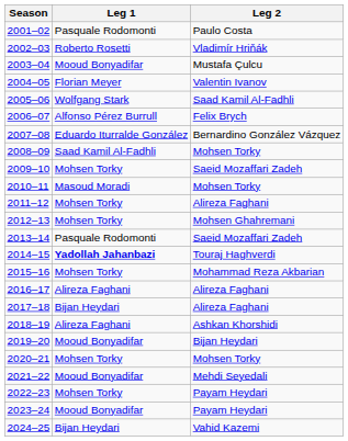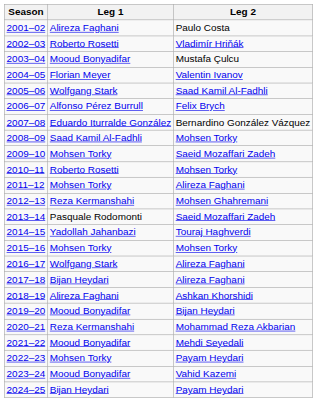 <table class=wikitable>
 <tr>
 <th>Season</th>
 <th>Leg 1</th>
 <th>Leg 2</th>
 </tr>
 <tr>
 <td><a href='#'>2001–02</a></td>
-<td> Pasquale Rodomonti</td>
+<td> <a href='#'>Alireza Faghani</a></td>
 <td> Paulo Costa</td>
 </tr>
 <tr>
 <td><a href='#'>2002–03</a></td>
 <td> <a href='#'>Roberto Rosetti</a></td>
 <td> <a href='#'>Vladimír Hriňák</a></td>
 </tr>
 <tr>
 <td><a href='#'>2003–04</a></td>
 <td> <a href='#'>Mooud Bonyadifar</a></td>
 <td> Mustafa Çulcu</td>
 </tr>
 <tr>
 <td><a href='#'>2004–05</a></td>
 <td> <a href='#'>Florian Meyer</a></td>
 <td> <a href='#'>Valentin Ivanov</a></td>
 </tr>
 <tr>
 <td><a href='#'>2005–06</a></td>
 <td> <a href='#'>Wolfgang Stark</a></td>
 <td> <a href='#'>Saad Kamil Al-Fadhli</a></td>
 </tr>
 <tr>
 <td><a href='#'>2006–07</a></td>
 <td> <a href='#'>Alfonso Pérez Burrull</a></td>
 <td> <a href='#'>Felix Brych</a></td>
 </tr>
 <tr>
 <td><a href='#'>2007–08</a></td>
 <td> <a href='#'>Eduardo Iturralde González</a></td>
 <td> Bernardino González Vázquez</td>
 </tr>
 <tr>
 <td><a href='#'>2008–09</a></td>
 <td> <a href='#'>Saad Kamil Al-Fadhli</a></td>
 <td> <a href='#'>Mohsen Torky</a></td>
 </tr>
 <tr>
 <td><a href='#'>2009–10</a></td>
 <td> <a href='#'>Mohsen Torky</a></td>
 <td> <a href='#'>Saeid Mozaffari Zadeh</a></td>
 </tr>
 <tr>
 <td><a href='#'>2010–11</a></td>
-<td> <a href='#'>Masoud Moradi</a></td>
+<td> <a href='#'>Roberto Rosetti</a></td>
 <td> <a href='#'>Mohsen Torky</a></td>
 </tr>
 <tr>
 <td><a href='#'>2011–12</a></td>
 <td> <a href='#'>Mohsen Torky</a></td>
 <td> <a href='#'>Alireza Faghani</a></td>
 </tr>
 <tr>
 <td><a href='#'>2012–13</a></td>
-<td> <a href='#'>Mohsen Torky</a></td>
+<td> <a href='#'>Reza Kermanshahi</a></td>
 <td> <a href='#'>Mohsen Ghahremani</a></td>
 </tr>
 <tr>
 <td><a href='#'>2013–14</a></td>
 <td> Pasquale Rodomonti</td>
 <td> <a href='#'>Saeid Mozaffari Zadeh</a></td>
 </tr>
 <tr>
 <td><a href='#'>2014–15</a></td>
-<td><strong> <a href='#'>Yadollah Jahanbazi</a></strong></td>
+<td> <a href='#'>Yadollah Jahanbazi</a></td>
 <td> <a href='#'>Touraj Haghverdi</a></td>
 </tr>
 <tr>
 <td><a href='#'>2015–16</a></td>
 <td> <a href='#'>Mohsen Torky</a></td>
-<td> <a href='#'>Mohammad Reza Akbarian</a></td>
+<td> <a href='#'>Mohsen Torky</a></td>
 </tr>
 <tr>
 <td><a href='#'>2016–17</a></td>
-<td> <a href='#'>Alireza Faghani</a></td>
+<td> <a href='#'>Wolfgang Stark</a></td>
 <td> <a href='#'>Alireza Faghani</a></td>
 </tr>
 <tr>
 <td><a href='#'>2017–18</a></td>
 <td> <a href='#'>Bijan Heydari</a></td>
 <td> <a href='#'>Alireza Faghani</a></td>
 </tr>
 <tr>
 <td><a href='#'>2018–19</a></td>
 <td> <a href='#'>Alireza Faghani</a></td>
 <td> <a href='#'>Ashkan Khorshidi</a></td>
 </tr>
 <tr>
 <td><a href='#'>2019–20</a></td>
 <td> <a href='#'>Mooud Bonyadifar</a></td>
 <td> <a href='#'>Bijan Heydari</a></td>
 </tr>
 <tr>
 <td><a href='#'>2020–21</a></td>
-<td> <a href='#'>Mohsen Torky</a></td>
-<td> <a href='#'>Mohsen Torky</a></td>
+<td> <a href='#'>Reza Kermanshahi</a></td>
+<td> <a href='#'>Mohammad Reza Akbarian</a></td>
 </tr>
 <tr>
 <td><a href='#'>2021–22</a></td>
 <td> <a href='#'>Mooud Bonyadifar</a></td>
 <td> <a href='#'>Mehdi Seyedali</a></td>
 </tr>
 <tr>
 <td><a href='#'>2022–23</a></td>
 <td> <a href='#'>Mohsen Torky</a></td>
 <td> <a href='#'>Payam Heydari</a></td>
 </tr>
 <tr>
 <td><a href='#'>2023–24</a></td>
 <td> <a href='#'>Mooud Bonyadifar</a></td>
-<td> <a href='#'>Payam Heydari</a></td>
+<td> <a href='#'>Vahid Kazemi</a></td>
 </tr>
 <tr>
 <td><a href='#'>2024–25</a></td>
 <td> <a href='#'>Bijan Heydari</a></td>
-<td> <a href='#'>Vahid Kazemi</a></td>
+<td> <a href='#'>Payam Heydari</a></td>
 </tr>
 </table>
